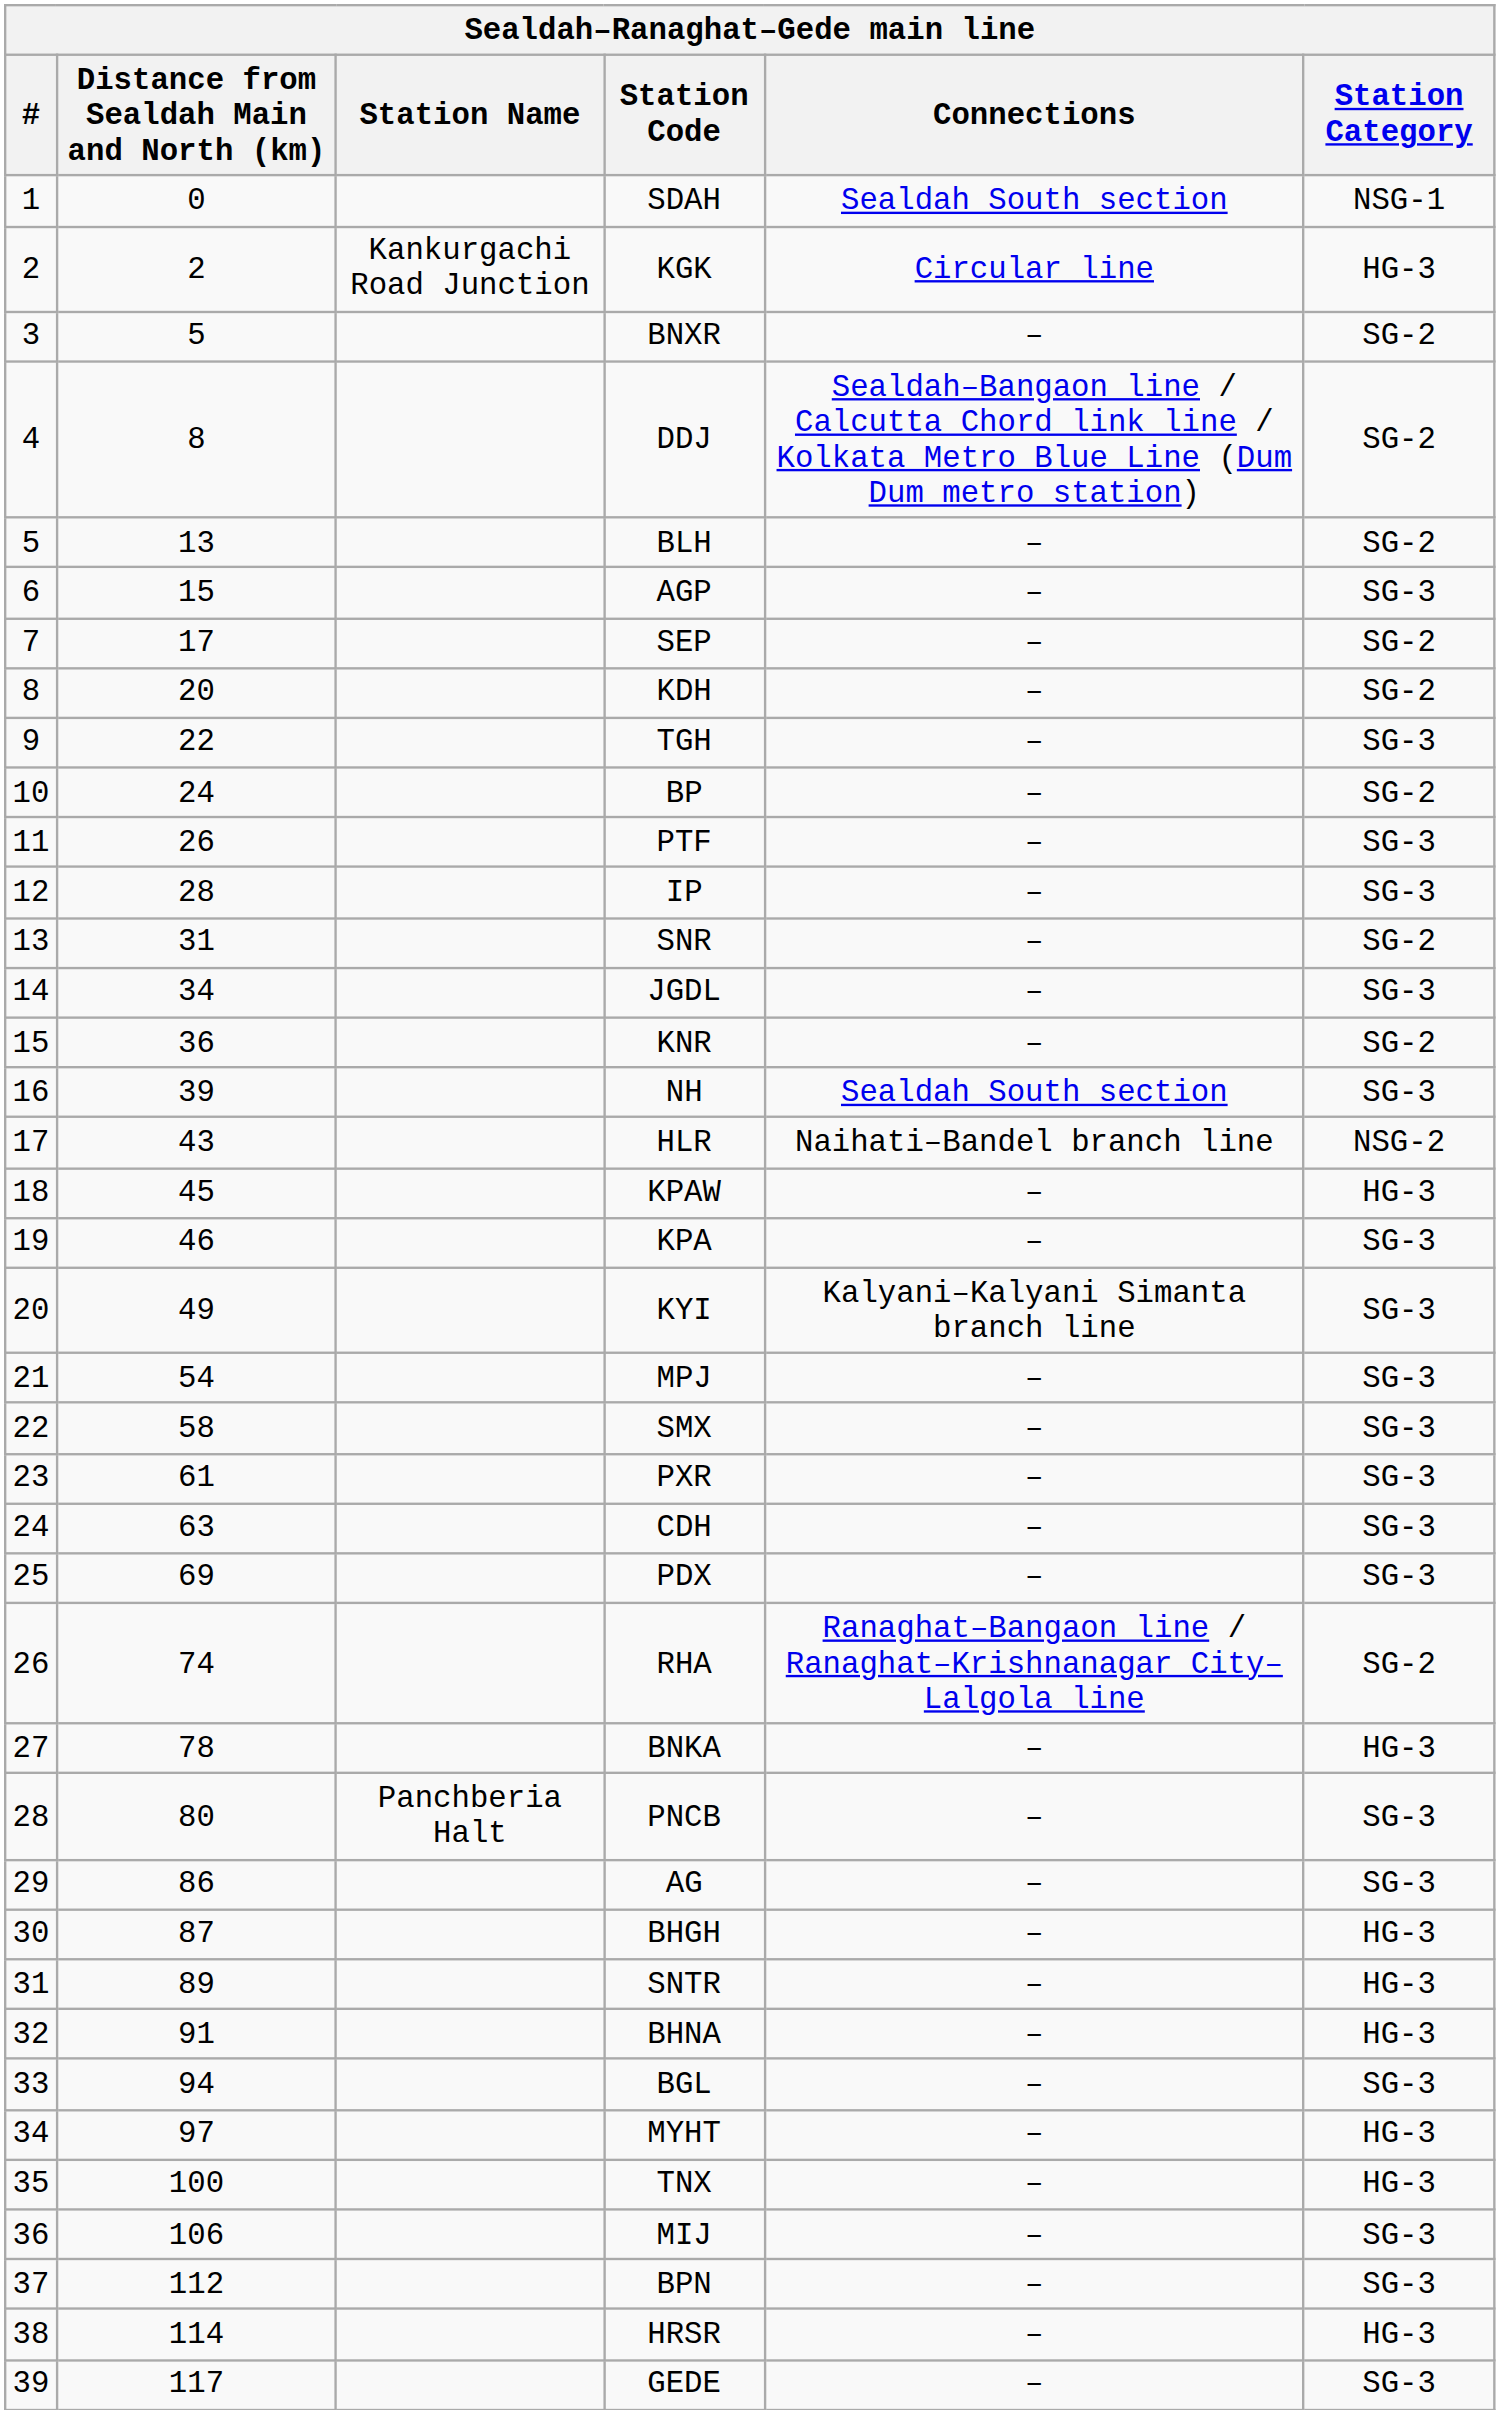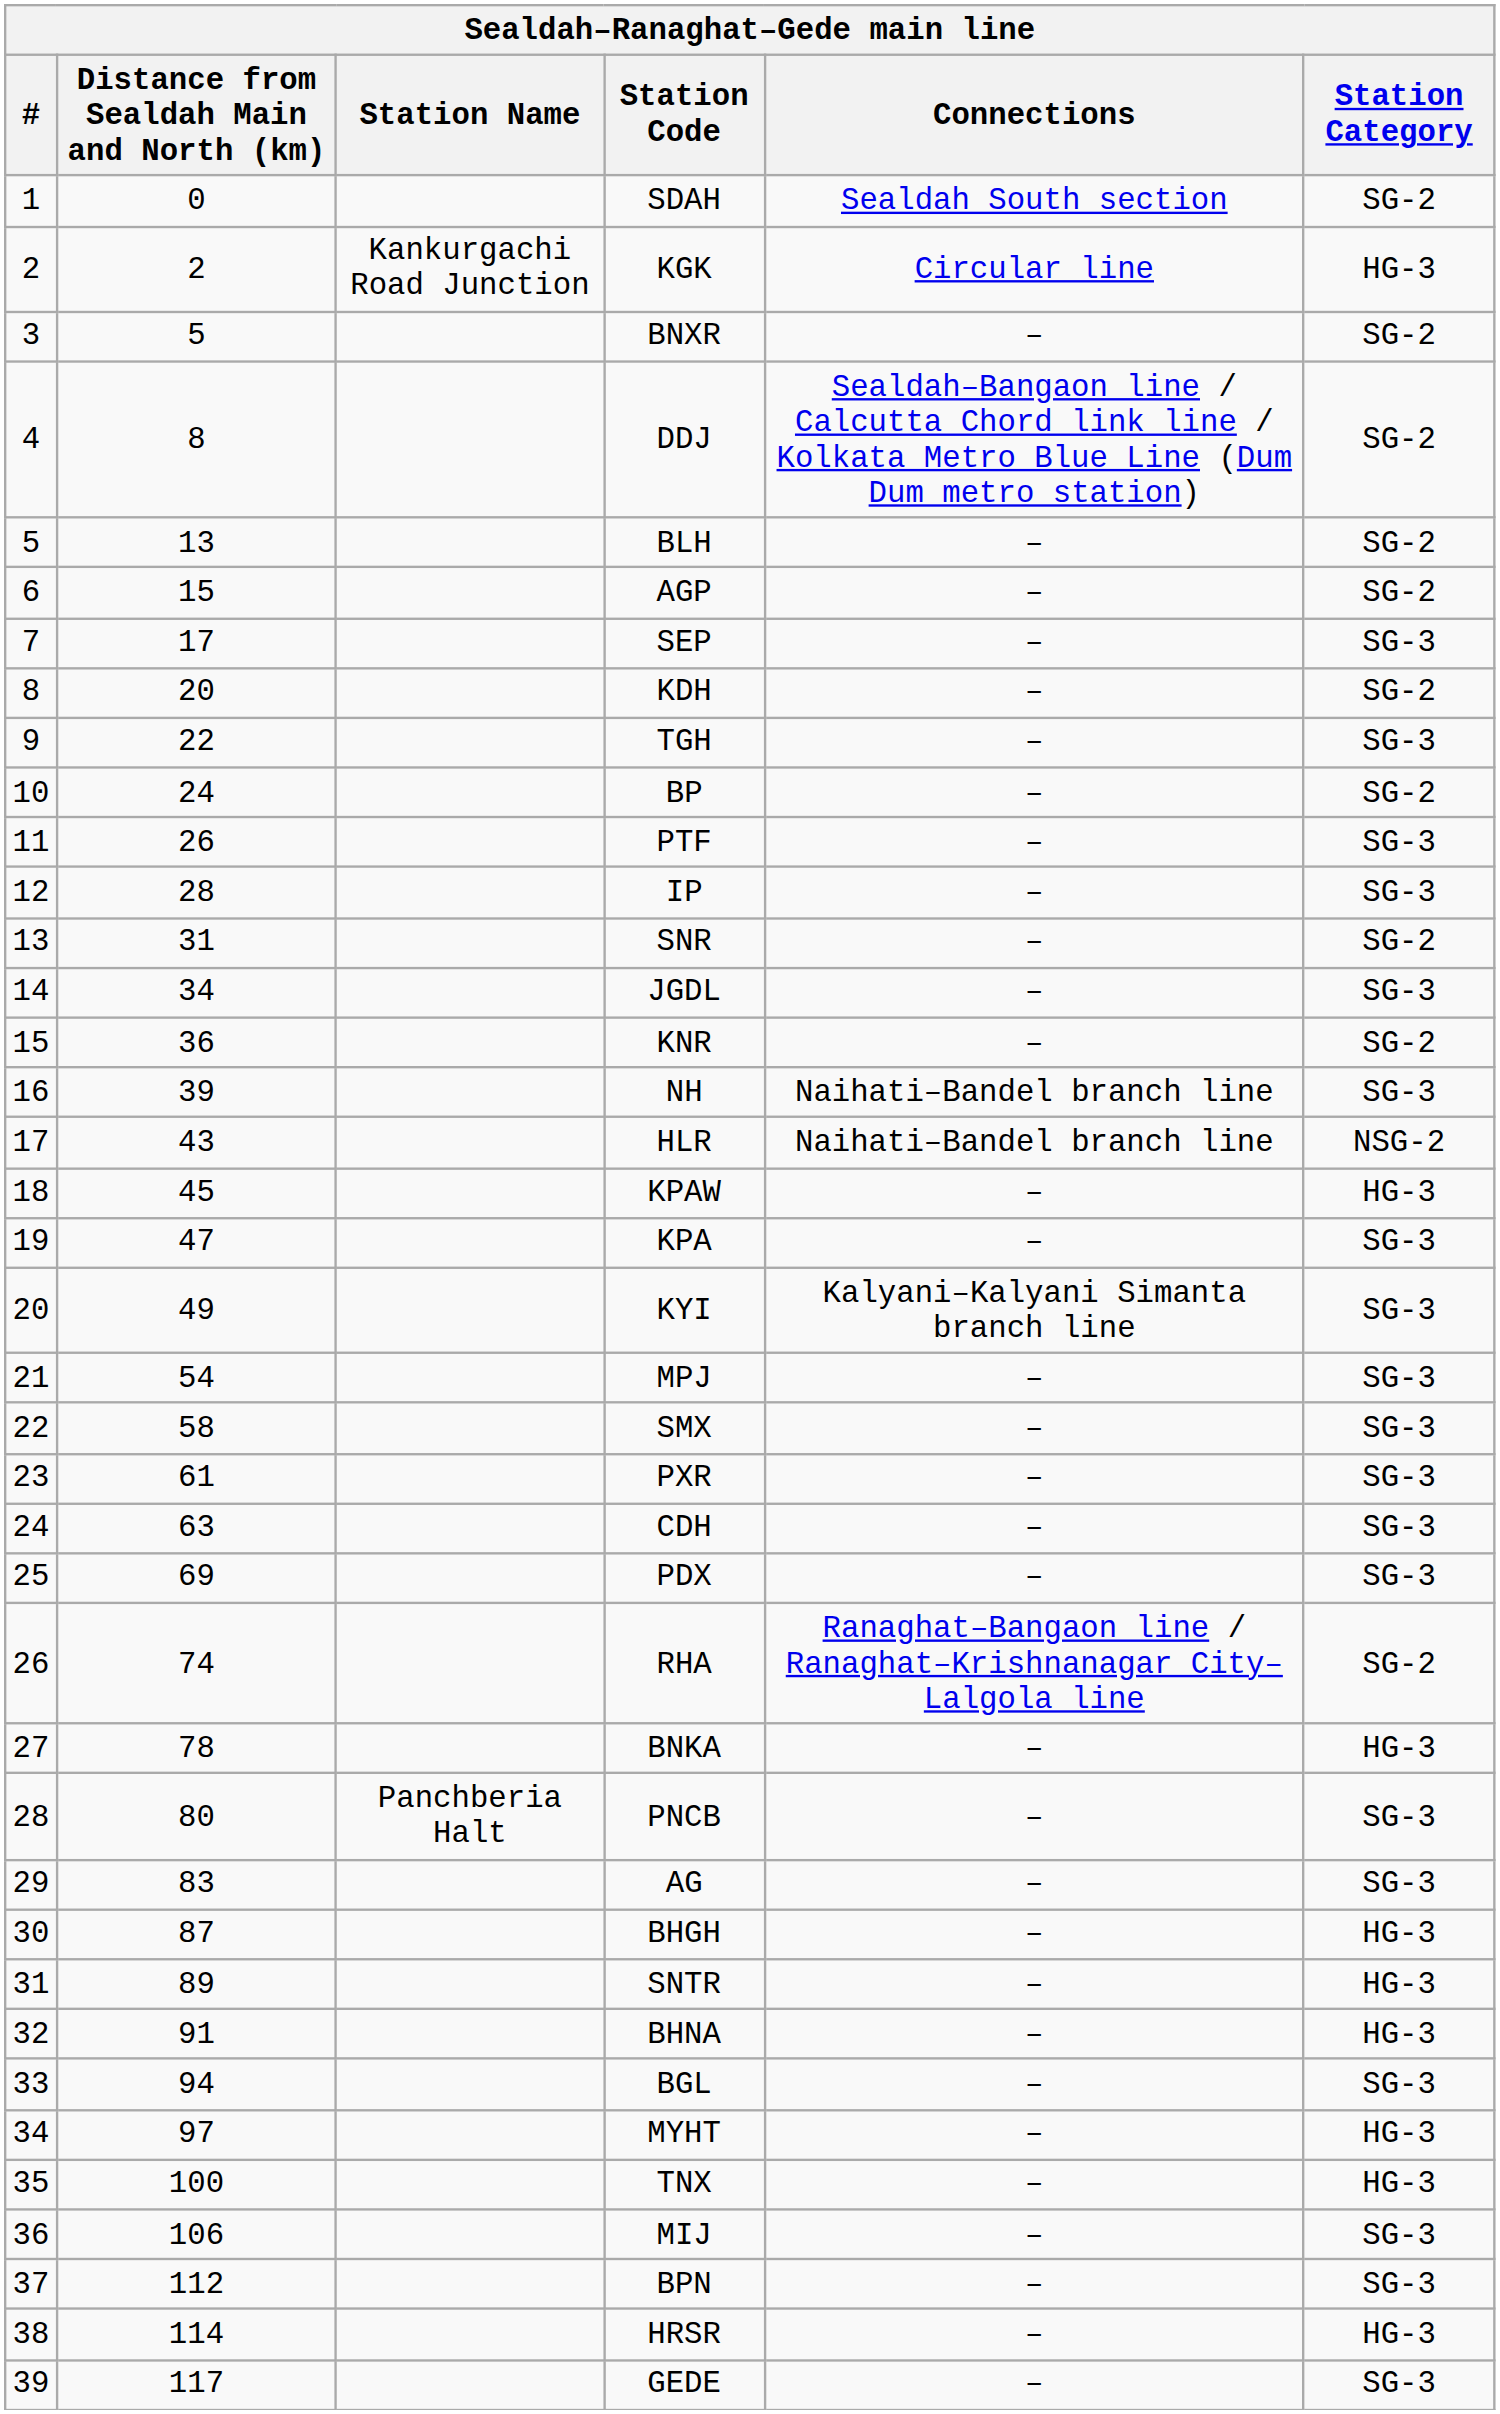 <table class="wikitable" style="text-align:center; width:50%;">
 <tr>
 <th colspan="6"><strong>Sealdah–Ranaghat–Gede main line</strong></th>
 </tr>
 <tr>
 <th style="max-width:1%;">#</th>
 <th style="max-width:1%;">Distance from Sealdah Main and North (km)</th>
 <th style="max-width:5%;">Station Name</th>
 <th style="max-width:1%;">Station Code</th>
 <th style="max-width:1%;">Connections</th>
 <th><a href='#'>Station Category</a></th>
 </tr>
 <tr>
 <td>1</td>
 <td>0</td>
 <td><strong></strong></td>
 <td>SDAH</td>
 <td><a href='#'>Sealdah South section</a></td>
-<td>NSG-1</td>
+<td>SG-2</td>
 </tr>
 <tr>
 <td>2</td>
 <td>2</td>
 <td>Kankurgachi Road Junction</td>
 <td>KGK</td>
 <td><a href='#'>Circular line</a></td>
 <td>HG-3</td>
 </tr>
 <tr>
 <td>3</td>
 <td>5</td>
 <td><strong></strong></td>
 <td>BNXR</td>
 <td>–</td>
 <td>SG-2</td>
 </tr>
 <tr>
 <td>4</td>
 <td>8</td>
 <td><strong></strong></td>
 <td>DDJ</td>
 <td><a href='#'>Sealdah–Bangaon line</a> / <a href='#'>Calcutta Chord link line</a> / <a href='#'>Kolkata Metro Blue Line</a> (<a href='#'>Dum Dum metro station</a>)</td>
 <td>SG-2</td>
 </tr>
 <tr>
 <td>5</td>
 <td>13</td>
 <td></td>
 <td>BLH</td>
 <td>–</td>
 <td>SG-2</td>
 </tr>
 <tr>
 <td>6</td>
 <td>15</td>
 <td></td>
 <td>AGP</td>
 <td>–</td>
-<td>SG-3</td>
+<td>SG-2</td>
 </tr>
 <tr>
 <td>7</td>
 <td>17</td>
 <td></td>
 <td>SEP</td>
 <td>–</td>
-<td>SG-2</td>
+<td>SG-3</td>
 </tr>
 <tr>
 <td>8</td>
 <td>20</td>
 <td></td>
 <td>KDH</td>
 <td>–</td>
 <td>SG-2</td>
 </tr>
 <tr>
 <td>9</td>
 <td>22</td>
 <td></td>
 <td>TGH</td>
 <td>–</td>
 <td>SG-3</td>
 </tr>
 <tr>
 <td>10</td>
 <td>24</td>
 <td><strong></strong></td>
 <td>BP</td>
 <td>–</td>
 <td>SG-2</td>
 </tr>
 <tr>
 <td>11</td>
 <td>26</td>
 <td></td>
 <td>PTF</td>
 <td>–</td>
 <td>SG-3</td>
 </tr>
 <tr>
 <td>12</td>
 <td>28</td>
 <td></td>
 <td>IP</td>
 <td>–</td>
 <td>SG-3</td>
 </tr>
 <tr>
 <td>13</td>
 <td>31</td>
 <td><strong></strong></td>
 <td>SNR</td>
 <td>–</td>
 <td>SG-2</td>
 </tr>
 <tr>
 <td>14</td>
 <td>34</td>
 <td></td>
 <td>JGDL</td>
 <td>–</td>
 <td>SG-3</td>
 </tr>
 <tr>
 <td>15</td>
 <td>36</td>
 <td></td>
 <td>KNR</td>
 <td>–</td>
 <td>SG-2</td>
 </tr>
 <tr>
 <td>16</td>
 <td>39</td>
 <td><strong></strong></td>
 <td>NH</td>
-<td><a href='#'>Sealdah South section</a></td>
+<td>Naihati–Bandel branch line</td>
 <td>SG-3</td>
 </tr>
 <tr>
 <td>17</td>
 <td>43</td>
 <td></td>
 <td>HLR</td>
 <td>Naihati–Bandel branch line</td>
 <td>NSG-2</td>
 </tr>
 <tr>
 <td>18</td>
 <td>45</td>
 <td></td>
 <td>KPAW</td>
 <td>–</td>
 <td>HG-3</td>
 </tr>
 <tr>
 <td>19</td>
-<td>46</td>
+<td>47</td>
 <td></td>
 <td>KPA</td>
 <td>–</td>
 <td>SG-3</td>
 </tr>
 <tr>
 <td>20</td>
 <td>49</td>
 <td><strong></strong></td>
 <td>KYI</td>
 <td>Kalyani–Kalyani Simanta branch line</td>
 <td>SG-3</td>
 </tr>
 <tr>
 <td>21</td>
 <td>54</td>
 <td></td>
 <td>MPJ</td>
 <td>–</td>
 <td>SG-3</td>
 </tr>
 <tr>
 <td>22</td>
 <td>58</td>
 <td></td>
 <td>SMX</td>
 <td>–</td>
 <td>SG-3</td>
 </tr>
 <tr>
 <td>23</td>
 <td>61</td>
 <td></td>
 <td>PXR</td>
 <td>–</td>
 <td>SG-3</td>
 </tr>
 <tr>
 <td>24</td>
 <td>63</td>
 <td><strong></strong></td>
 <td>CDH</td>
 <td>–</td>
 <td>SG-3</td>
 </tr>
 <tr>
 <td>25</td>
 <td>69</td>
 <td></td>
 <td>PDX</td>
 <td>–</td>
 <td>SG-3</td>
 </tr>
 <tr>
 <td>26</td>
 <td>74</td>
 <td><strong></strong></td>
 <td>RHA</td>
 <td><a href='#'>Ranaghat–Bangaon line</a> / <a href='#'>Ranaghat–Krishnanagar City–Lalgola line</a></td>
 <td>SG-2</td>
 </tr>
 <tr>
 <td>27</td>
 <td>78</td>
 <td></td>
 <td>BNKA</td>
 <td>–</td>
 <td>HG-3</td>
 </tr>
 <tr>
 <td>28</td>
 <td>80</td>
 <td>Panchberia Halt</td>
 <td>PNCB</td>
 <td>–</td>
 <td>SG-3</td>
 </tr>
 <tr>
 <td>29</td>
-<td>86</td>
+<td>83</td>
 <td></td>
 <td>AG</td>
 <td>–</td>
 <td>SG-3</td>
 </tr>
 <tr>
 <td>30</td>
 <td>87</td>
 <td></td>
 <td>BHGH</td>
 <td>–</td>
 <td>HG-3</td>
 </tr>
 <tr>
 <td>31</td>
 <td>89</td>
 <td></td>
 <td>SNTR</td>
 <td>–</td>
 <td>HG-3</td>
 </tr>
 <tr>
 <td>32</td>
 <td>91</td>
 <td></td>
 <td>BHNA</td>
 <td>–</td>
 <td>HG-3</td>
 </tr>
 <tr>
 <td>33</td>
 <td>94</td>
 <td></td>
 <td>BGL</td>
 <td>–</td>
 <td>SG-3</td>
 </tr>
 <tr>
 <td>34</td>
 <td>97</td>
 <td></td>
 <td>MYHT</td>
 <td>–</td>
 <td>HG-3</td>
 </tr>
 <tr>
 <td>35</td>
 <td>100</td>
 <td></td>
 <td>TNX</td>
 <td>–</td>
 <td>HG-3</td>
 </tr>
 <tr>
 <td>36</td>
 <td>106</td>
 <td></td>
 <td>MIJ</td>
 <td>–</td>
 <td>SG-3</td>
 </tr>
 <tr>
 <td>37</td>
 <td>112</td>
 <td></td>
 <td>BPN</td>
 <td>–</td>
 <td>SG-3</td>
 </tr>
 <tr>
 <td>38</td>
 <td>114</td>
 <td></td>
 <td>HRSR</td>
 <td>–</td>
 <td>HG-3</td>
 </tr>
 <tr>
 <td>39</td>
 <td>117</td>
 <td><strong></strong></td>
 <td>GEDE</td>
 <td>–</td>
 <td>SG-3</td>
 </tr>
 </table>
